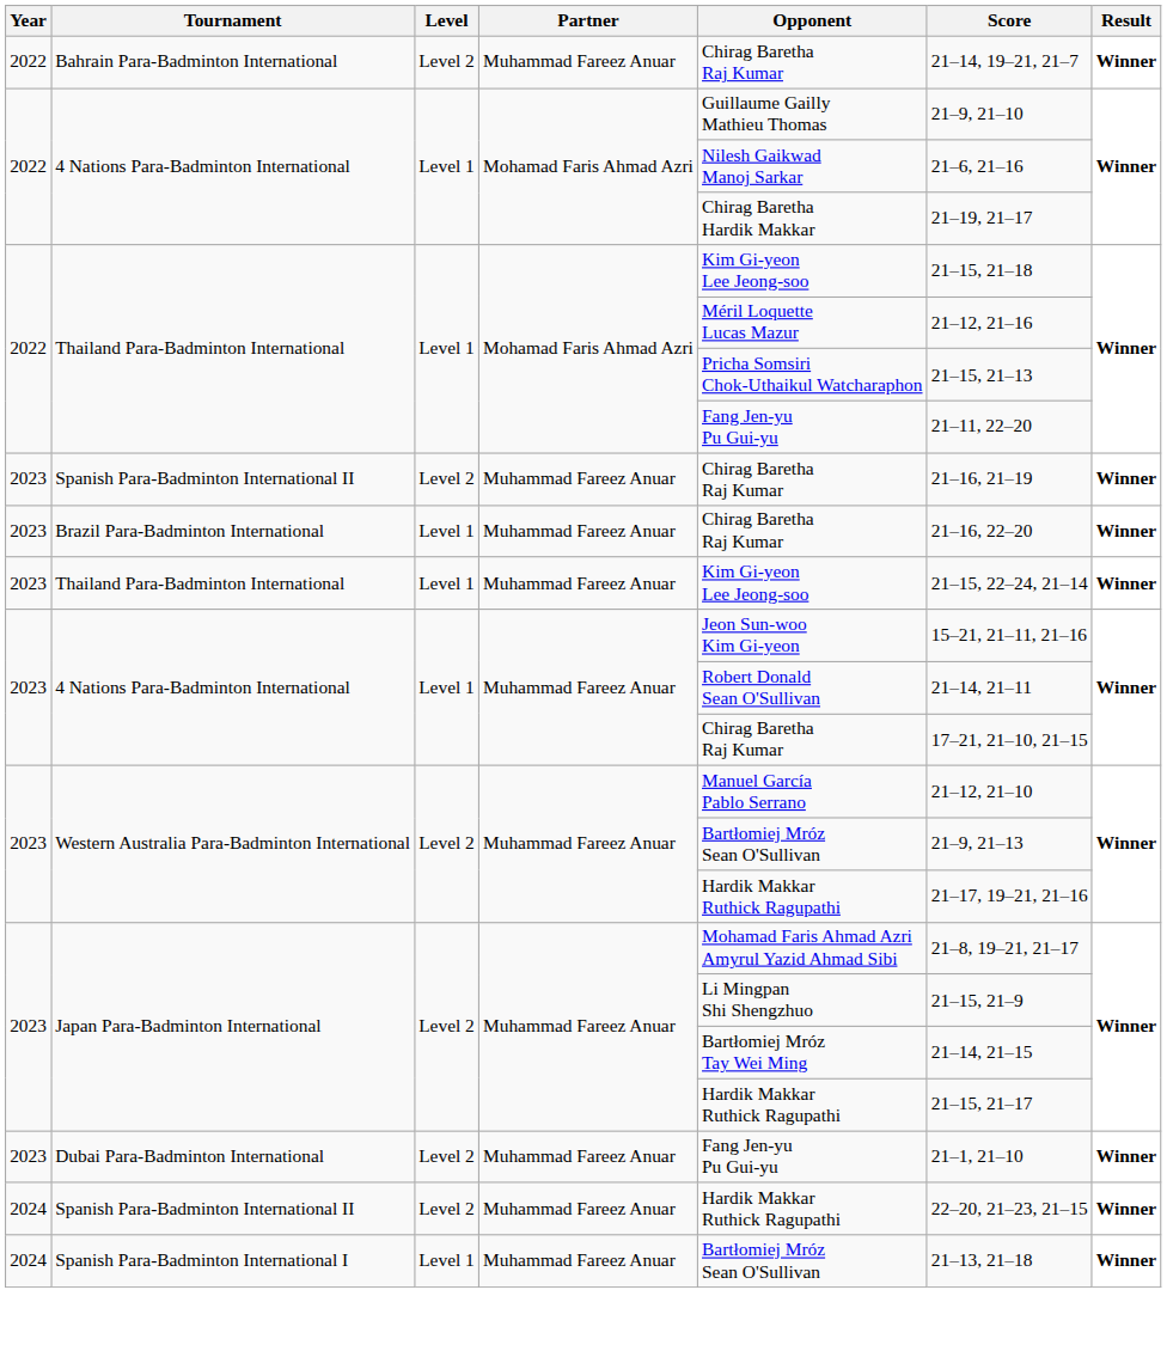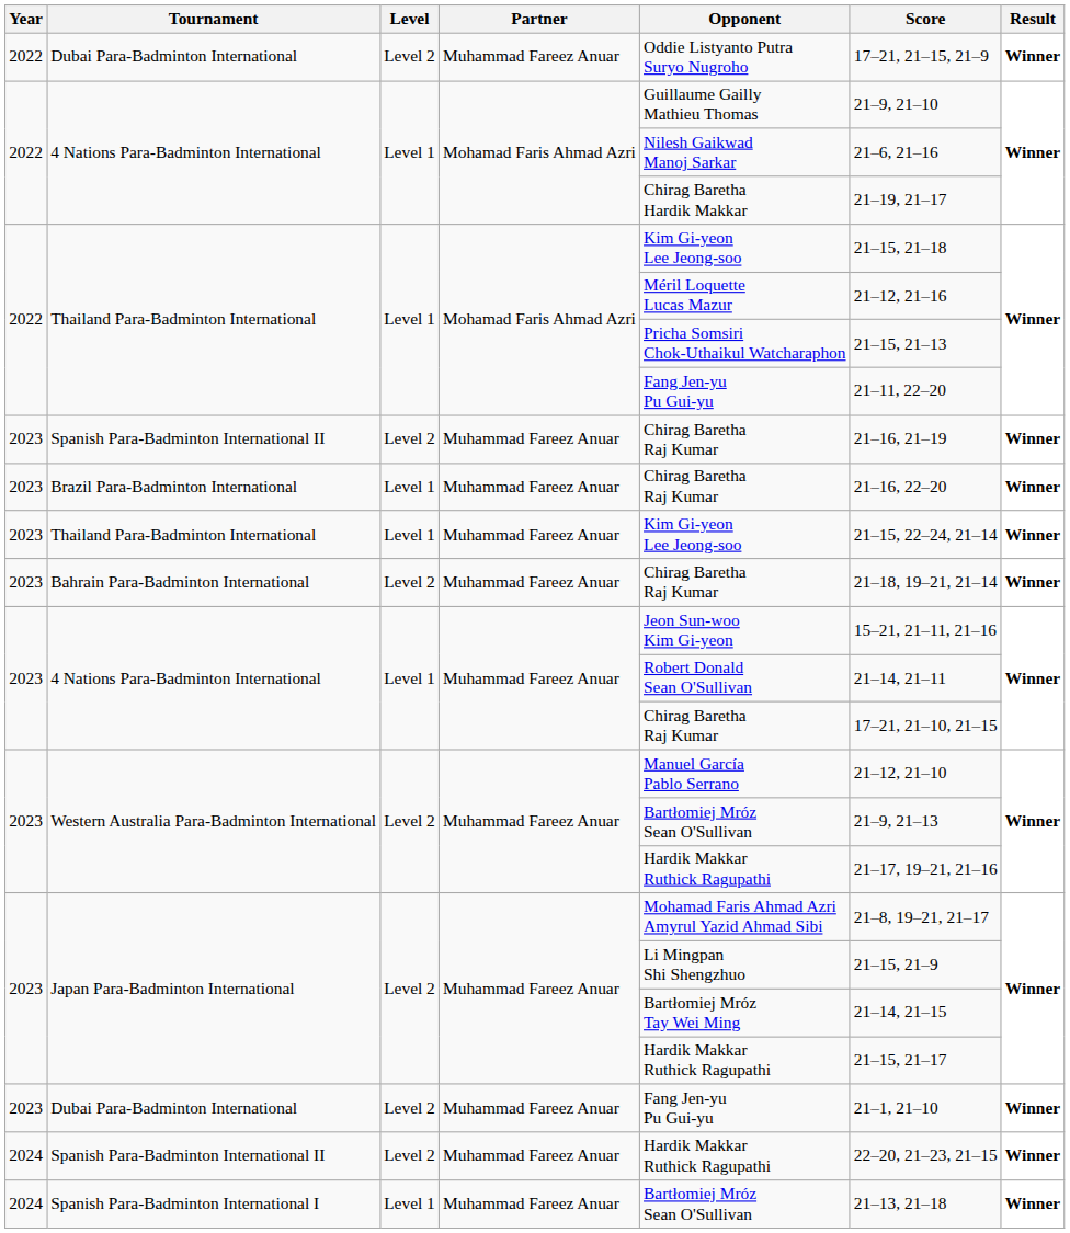 <table class="sortable wikitable" style="font-size: 90%;">
 <tr>
 <th>Year</th>
 <th>Tournament</th>
 <th>Level</th>
 <th>Partner</th>
 <th>Opponent</th>
 <th>Score</th>
 <th>Result</th>
 </tr>
 <tr>
 <td align="center">2022</td>
-<td align="left">Bahrain Para-Badminton International</td>
+<td align="left">Dubai Para-Badminton International</td>
 <td align="left">Level 2</td>
 <td> Muhammad Fareez Anuar</td>
-<td align="left"> Chirag Baretha<br> <a href='#'>Raj Kumar</a></td>
-<td align="left">21–14, 19–21, 21–7</td>
+<td align="left"> Oddie Listyanto Putra<br> <a href='#'>Suryo Nugroho</a></td>
+<td align="left">17–21, 21–15, 21–9</td>
 <td style="text-align:left; background:white"> <strong>Winner</strong></td>
 </tr>
 <tr>
 <td rowspan="3" align="center">2022</td>
 <td rowspan="3" align="left">4 Nations Para-Badminton International</td>
 <td rowspan="3" align="left">Level 1</td>
 <td rowspan="3"> Mohamad Faris Ahmad Azri</td>
 <td align="left"> Guillaume Gailly<br> Mathieu Thomas</td>
 <td align="left">21–9, 21–10</td>
 <td rowspan="3" style="text-align:left; background:white"> <strong>Winner</strong></td>
 </tr>
 <tr>
 <td align="left"> <a href='#'>Nilesh Gaikwad</a><br> <a href='#'>Manoj Sarkar</a></td>
 <td align="left">21–6, 21–16</td>
 </tr>
 <tr>
 <td align="left"> Chirag Baretha<br> Hardik Makkar</td>
 <td align="left">21–19, 21–17</td>
 </tr>
 <tr>
 <td rowspan="4" align="center">2022</td>
 <td rowspan="4" align="left">Thailand Para-Badminton International</td>
 <td rowspan="4" align="left">Level 1</td>
 <td rowspan="4"> Mohamad Faris Ahmad Azri</td>
 <td align="left"> <a href='#'>Kim Gi-yeon</a><br> <a href='#'>Lee Jeong-soo</a></td>
 <td align="left">21–15, 21–18</td>
 <td rowspan="4" style="text-align:left; background:white"> <strong>Winner</strong></td>
 </tr>
 <tr>
 <td align="left"> <a href='#'>Méril Loquette</a><br> <a href='#'>Lucas Mazur</a></td>
 <td align="left">21–12, 21–16</td>
 </tr>
 <tr>
 <td align="left"> <a href='#'>Pricha Somsiri</a><br> <a href='#'>Chok-Uthaikul Watcharaphon</a></td>
 <td align="left">21–15, 21–13</td>
 </tr>
 <tr>
 <td align="left"> <a href='#'>Fang Jen-yu</a><br> <a href='#'>Pu Gui-yu</a></td>
 <td align="left">21–11, 22–20</td>
 </tr>
 <tr>
 <td align="center">2023</td>
 <td align="left">Spanish Para-Badminton International II</td>
 <td align="left">Level 2</td>
 <td align="left"> Muhammad Fareez Anuar</td>
 <td align="left"> Chirag Baretha<br> Raj Kumar</td>
 <td align="left">21–16, 21–19</td>
 <td style="text-align:left; background:white"> <strong>Winner</strong></td>
 </tr>
 <tr>
 <td align="center">2023</td>
 <td align="left">Brazil Para-Badminton International</td>
 <td align="left">Level 1</td>
 <td align="left"> Muhammad Fareez Anuar</td>
 <td align="left"> Chirag Baretha<br> Raj Kumar</td>
 <td align="left">21–16, 22–20</td>
 <td style="text-align:left; background:white"> <strong>Winner</strong></td>
 </tr>
 <tr>
 <td align="center">2023</td>
 <td align="left">Thailand Para-Badminton International</td>
 <td align="left">Level 1</td>
 <td> Muhammad Fareez Anuar</td>
 <td align="left"> <a href='#'>Kim Gi-yeon</a><br> <a href='#'>Lee Jeong-soo</a></td>
 <td align="left">21–15, 22–24, 21–14</td>
+<td style="text-align:left; background:white"> <strong>Winner</strong></td>
+</tr>
+<tr>
+<td align="center">2023</td>
+<td align="left">Bahrain Para-Badminton International</td>
+<td align="left">Level 2</td>
+<td> Muhammad Fareez Anuar</td>
+<td align="left"> Chirag Baretha<br> Raj Kumar</td>
+<td align="left">21–18, 19–21, 21–14</td>
 <td style="text-align:left; background:white"> <strong>Winner</strong></td>
 </tr>
 <tr>
 <td rowspan="3" align="center">2023</td>
 <td rowspan="3" align="left">4 Nations Para-Badminton International</td>
 <td rowspan="3" align="left">Level 1</td>
 <td rowspan="3" align="left"> Muhammad Fareez Anuar</td>
 <td align="left"> <a href='#'>Jeon Sun-woo</a><br> <a href='#'>Kim Gi-yeon</a></td>
 <td align="left">15–21, 21–11, 21–16</td>
 <td rowspan="3" style="text-align:left; background:white"> <strong>Winner</strong></td>
 </tr>
 <tr>
 <td align="left"> <a href='#'>Robert Donald</a><br> <a href='#'>Sean O'Sullivan</a></td>
 <td align="left">21–14, 21–11</td>
 </tr>
 <tr>
 <td align="left"> Chirag Baretha<br> Raj Kumar</td>
 <td align="left">17–21, 21–10, 21–15</td>
 </tr>
 <tr>
 <td rowspan="3" align="center">2023</td>
 <td rowspan="3" align="left">Western Australia Para-Badminton International</td>
 <td rowspan="3" align="left">Level 2</td>
 <td rowspan="3"> Muhammad Fareez Anuar</td>
 <td align="left"> <a href='#'>Manuel García</a><br> <a href='#'>Pablo Serrano</a></td>
 <td align="left">21–12, 21–10</td>
 <td rowspan="3" style="text-align:left; background:white"> <strong>Winner</strong></td>
 </tr>
 <tr>
 <td align="left"> <a href='#'>Bartłomiej Mróz</a><br> Sean O'Sullivan</td>
 <td align="left">21–9, 21–13</td>
 </tr>
 <tr>
 <td align="left"> Hardik Makkar<br> <a href='#'>Ruthick Ragupathi</a></td>
 <td align="left">21–17, 19–21, 21–16</td>
 </tr>
 <tr>
 <td rowspan="4" align="center">2023</td>
 <td rowspan="4" align="left">Japan Para-Badminton International</td>
 <td rowspan="4" align="left">Level 2</td>
 <td rowspan="4"> Muhammad Fareez Anuar</td>
 <td align="left"> <a href='#'>Mohamad Faris Ahmad Azri</a><br> <a href='#'>Amyrul Yazid Ahmad Sibi</a></td>
 <td align="left">21–8, 19–21, 21–17</td>
 <td rowspan="4" style="text-align:left; background:white"> <strong>Winner</strong></td>
 </tr>
 <tr>
 <td align="left"> Li Mingpan<br> Shi Shengzhuo</td>
 <td align="left">21–15, 21–9</td>
 </tr>
 <tr>
 <td align="left"> Bartłomiej Mróz<br> <a href='#'>Tay Wei Ming</a></td>
 <td align="left">21–14, 21–15</td>
 </tr>
 <tr>
 <td align="left"> Hardik Makkar<br> Ruthick Ragupathi</td>
 <td align="left">21–15, 21–17</td>
 </tr>
 <tr>
 <td align="center">2023</td>
 <td align="left">Dubai Para-Badminton International</td>
 <td align="left">Level 2</td>
 <td> Muhammad Fareez Anuar</td>
 <td align="left"> Fang Jen-yu<br> Pu Gui-yu</td>
 <td align="left">21–1, 21–10</td>
 <td style="text-align:left; background:white"> <strong>Winner</strong></td>
 </tr>
 <tr>
 <td align="center">2024</td>
 <td align="left">Spanish Para-Badminton International II</td>
 <td align="left">Level 2</td>
 <td> Muhammad Fareez Anuar</td>
 <td align="left"> Hardik Makkar<br> Ruthick Ragupathi</td>
 <td align="left">22–20, 21–23, 21–15</td>
 <td style="text-align:left; background:white"> <strong>Winner</strong></td>
 </tr>
 <tr>
 <td align="center">2024</td>
 <td align="left">Spanish Para-Badminton International I</td>
 <td align="left">Level 1</td>
 <td align="left"> Muhammad Fareez Anuar</td>
 <td align="left"> <a href='#'>Bartłomiej Mróz</a><br> Sean O'Sullivan</td>
 <td align="left">21–13, 21–18</td>
 <td style="text-align:left; background:white"> <strong>Winner</strong></td>
 </tr>
 </table>
